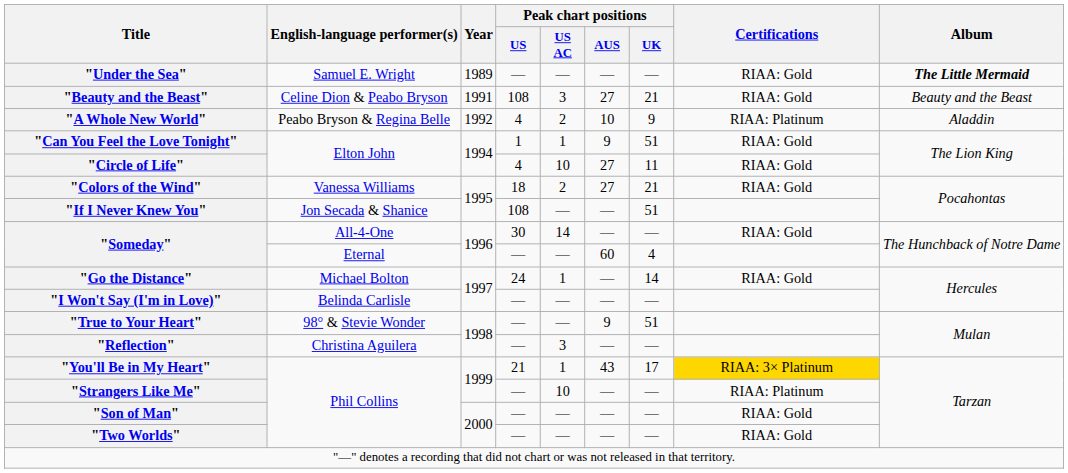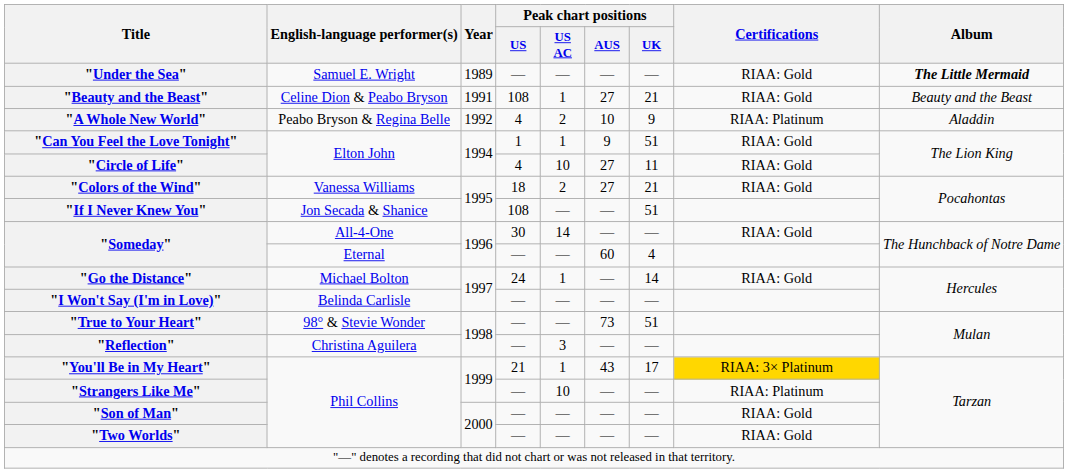 <table class="wikitable plainrowheaders" style="text-align:center;" border="1">
 <tr>
 <th scope="col" rowspan="2" style="width:18em;">Title</th>
 <th scope="col" rowspan="2">English-language performer(s)</th>
 <th scope="col" rowspan="2">Year</th>
 <th scope="col" colspan="4">Peak chart positions</th>
 <th scope="col" rowspan="2" style="width:14em;"><a href='#'>Certifications</a></th>
 <th scope="col" rowspan="2">Album</th>
 </tr>
 <tr>
 <th scope="col" style="width:3em;font-size:90%;"><a href='#'>US</a></th>
 <th scope="col" style="width:3em;font-size:90%;"><a href='#'>US<br>AC</a></th>
 <th scope="col" style="width:3em;font-size:90%;"><a href='#'>AUS</a></th>
 <th scope="col" style="width:3em;font-size:90%;"><a href='#'>UK</a></th>
 </tr>
 <tr>
 <th scope="row">"<a href='#'>Under the Sea</a>"</th>
 <td><a href='#'>Samuel E. Wright</a></td>
 <td>1989</td>
 <td>—</td>
 <td>—</td>
 <td>—</td>
 <td>—</td>
 <td>RIAA: Gold</td>
 <td><strong><em>The Little Mermaid</em></strong></td>
 </tr>
 <tr>
 <th scope="row">"<a href='#'>Beauty and the Beast</a>"</th>
 <td><a href='#'>Celine Dion</a> & <a href='#'>Peabo Bryson</a></td>
 <td>1991</td>
 <td>108</td>
-<td>3</td>
+<td>1</td>
 <td>27</td>
 <td>21</td>
 <td>RIAA: Gold</td>
 <td><em>Beauty and the Beast</em></td>
 </tr>
 <tr>
 <th scope="row">"<a href='#'>A Whole New World</a>"</th>
 <td>Peabo Bryson & <a href='#'>Regina Belle</a></td>
 <td>1992</td>
 <td>4</td>
 <td>2</td>
 <td>10</td>
 <td>9</td>
 <td>RIAA: Platinum</td>
 <td><em>Aladdin</em></td>
 </tr>
 <tr>
 <th scope="row">"<a href='#'>Can You Feel the Love Tonight</a>"</th>
 <td rowspan="2"><a href='#'>Elton John</a></td>
 <td rowspan="2">1994</td>
 <td>1</td>
 <td>1</td>
 <td>9</td>
 <td>51</td>
 <td>RIAA: Gold</td>
 <td rowspan="2"><em>The Lion King</em></td>
 </tr>
 <tr>
 <th scope="row">"<a href='#'>Circle of Life</a>"</th>
 <td>4</td>
 <td>10</td>
 <td>27</td>
 <td>11</td>
 <td>RIAA: Gold</td>
 </tr>
 <tr>
 <th scope="row">"<a href='#'>Colors of the Wind</a>"</th>
 <td><a href='#'>Vanessa Williams</a></td>
 <td rowspan="2">1995</td>
 <td>18</td>
 <td>2</td>
 <td>27</td>
 <td>21</td>
 <td>RIAA: Gold</td>
 <td rowspan="2"><em>Pocahontas</em></td>
 </tr>
 <tr>
 <th scope="row">"<a href='#'>If I Never Knew You</a>"</th>
 <td><a href='#'>Jon Secada</a> & <a href='#'>Shanice</a></td>
 <td>108</td>
 <td>—</td>
 <td>—</td>
 <td>51</td>
 <td></td>
 </tr>
 <tr>
 <th rowspan="2" scope="row">"<a href='#'>Someday</a>"</th>
 <td><a href='#'>All-4-One</a></td>
 <td rowspan="2">1996</td>
 <td>30</td>
 <td>14</td>
 <td>—</td>
 <td>—</td>
 <td>RIAA: Gold</td>
 <td rowspan="2"><em>The Hunchback of Notre Dame</em></td>
 </tr>
 <tr>
 <td><a href='#'>Eternal</a></td>
 <td>—</td>
 <td>—</td>
 <td>60</td>
 <td>4</td>
 <td></td>
 </tr>
 <tr>
 <th scope="row">"<a href='#'>Go the Distance</a>"</th>
 <td><a href='#'>Michael Bolton</a></td>
 <td rowspan="2">1997</td>
 <td>24</td>
 <td>1</td>
 <td>—</td>
 <td>14</td>
 <td>RIAA: Gold</td>
 <td rowspan="2"><em>Hercules</em></td>
 </tr>
 <tr>
 <th scope="row">"<a href='#'>I Won't Say (I'm in Love)</a>"</th>
 <td><a href='#'>Belinda Carlisle</a></td>
 <td>—</td>
 <td>—</td>
 <td>—</td>
 <td>—</td>
 <td></td>
 </tr>
 <tr>
 <th scope="row">"<a href='#'>True to Your Heart</a>"</th>
 <td><a href='#'>98°</a> & <a href='#'>Stevie Wonder</a></td>
 <td rowspan="2">1998</td>
 <td>—</td>
 <td>—</td>
-<td>9</td>
+<td>73</td>
 <td>51</td>
 <td></td>
 <td rowspan="2"><em>Mulan</em></td>
 </tr>
 <tr>
 <th scope="row">"<a href='#'>Reflection</a>"</th>
 <td><a href='#'>Christina Aguilera</a></td>
 <td>—</td>
 <td>3</td>
 <td>—</td>
 <td>—</td>
 <td></td>
 </tr>
 <tr>
 <th scope="row">"<a href='#'>You'll Be in My Heart</a>"</th>
 <td rowspan="4"><a href='#'>Phil Collins</a></td>
 <td rowspan="2">1999</td>
 <td>21</td>
 <td>1</td>
 <td>43</td>
 <td>17</td>
 <td style="background: gold;">RIAA: 3× Platinum</td>
 <td rowspan="4"><em>Tarzan</em></td>
 </tr>
 <tr>
 <th scope="row">"<a href='#'>Strangers Like Me</a>"</th>
 <td>—</td>
 <td>10</td>
 <td>—</td>
 <td>—</td>
 <td>RIAA: Platinum</td>
 </tr>
 <tr>
 <th scope="row">"<a href='#'>Son of Man</a>"</th>
 <td rowspan="2">2000</td>
 <td>—</td>
 <td>—</td>
 <td>—</td>
 <td>—</td>
 <td>RIAA: Gold</td>
 </tr>
 <tr>
 <th scope="row">"<a href='#'>Two Worlds</a>"</th>
 <td>—</td>
 <td>—</td>
 <td>—</td>
 <td>—</td>
 <td>RIAA: Gold</td>
 </tr>
 <tr>
 <td colspan="9" style="font-size:90%">"—" denotes a recording that did not chart or was not released in that territory.</td>
 </tr>
 </table>
